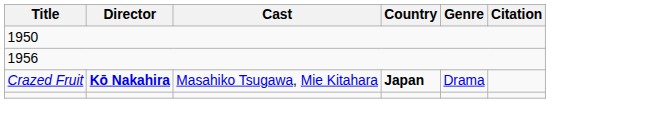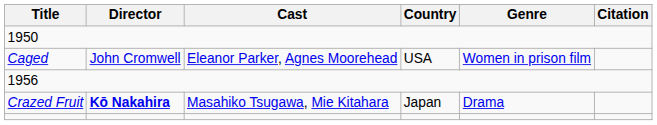 <table class="wikitable">
 <tr>
 <th>Title</th>
 <th>Director</th>
 <th>Cast</th>
 <th>Country</th>
 <th>Genre</th>
 <th>Citation</th>
 </tr>
 <tr>
 <td colspan="6">1950</td>
 </tr>
 <tr>
+<td><em><a href='#'>Caged</a></em></td>
+<td><a href='#'>John Cromwell</a></td>
+<td><a href='#'>Eleanor Parker</a>, <a href='#'>Agnes Moorehead</a></td>
+<td>USA</td>
+<td><a href='#'>Women in prison film</a></td>
+<td></td>
+</tr>
+<tr>
 <td colspan="6">1956</td>
 </tr>
 <tr>
 <td><em><a href='#'>Crazed Fruit</a></em></td>
 <td><strong><a href='#'>Kō Nakahira</a></strong></td>
 <td><a href='#'>Masahiko Tsugawa</a>, <a href='#'>Mie Kitahara</a></td>
-<td><strong>Japan</strong></td>
+<td>Japan</td>
 <td><a href='#'>Drama</a></td>
 <td></td>
 </tr>
 <tr>
 <td></td>
 <td></td>
 <td></td>
 <td></td>
 <td></td>
 <td></td>
 </tr>
 </table>
